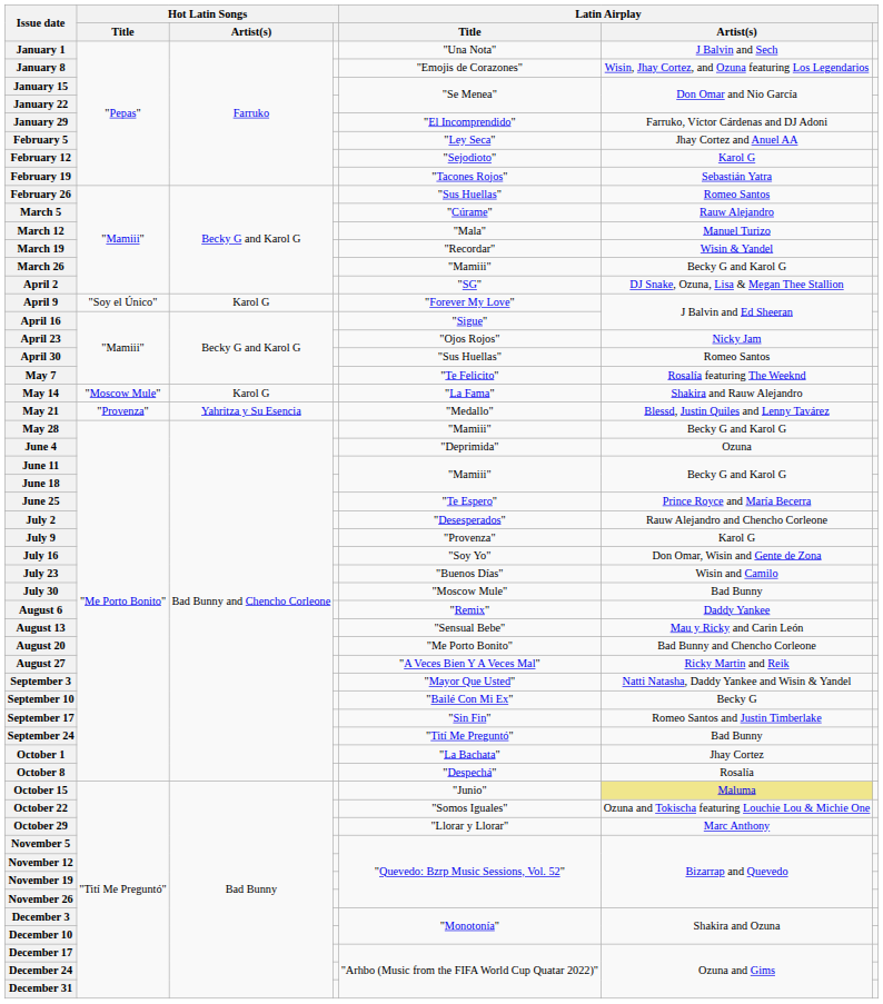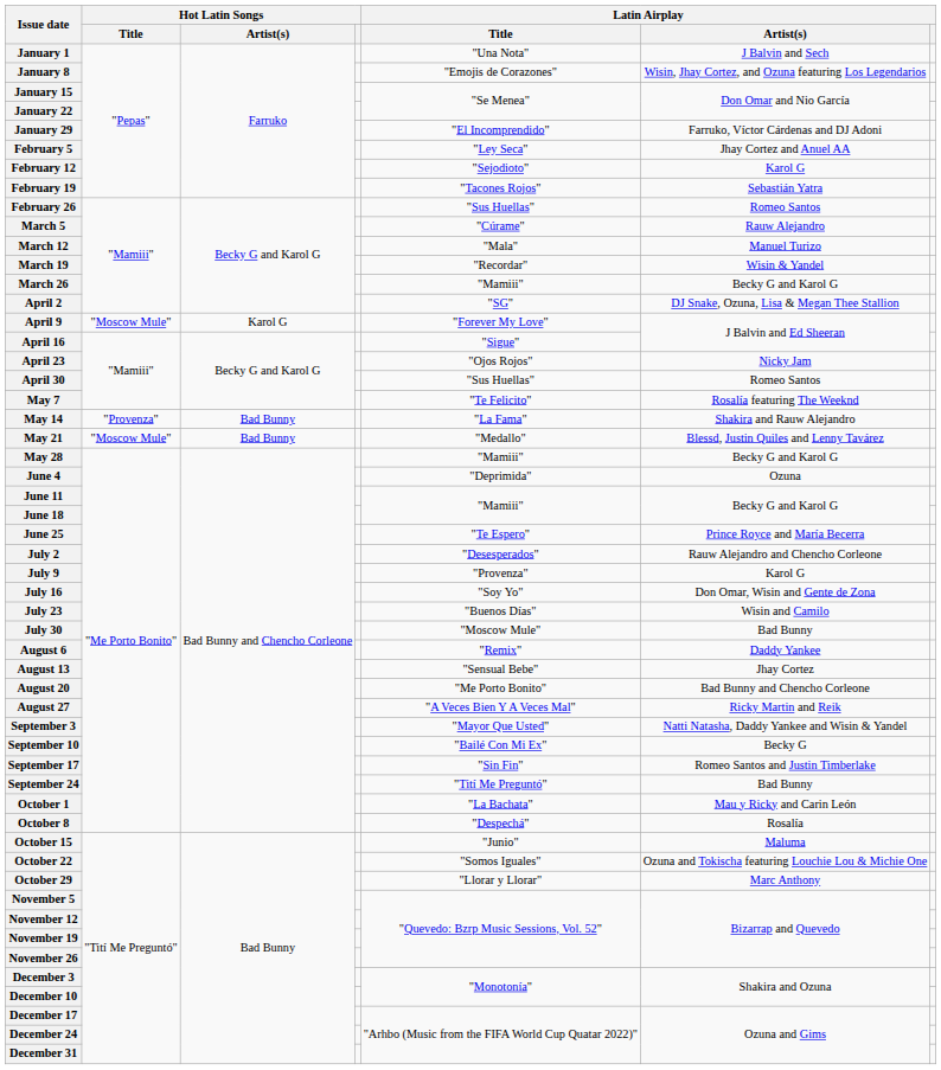 <table class="wikitable plainrowheaders" style="text-align:center">
 <tr>
 <th scope=col rowspan=2>Issue date</th>
 <th scope=col colspan=3>Hot Latin Songs</th>
 <th scope=col colspan=3>Latin Airplay</th>
 </tr>
 <tr>
 <th scope=col>Title</th>
 <th scope=col>Artist(s)</th>
 <th scope=col></th>
 <th scope=col>Title</th>
 <th scope=col>Artist(s)</th>
 <th scope=col></th>
 </tr>
 <tr>
 <th scope="row">January 1</th>
 <td rowspan=8>"<a href='#'>Pepas</a>"</td>
 <td rowspan=8><a href='#'>Farruko</a></td>
 <td></td>
 <td>"Una Nota"</td>
 <td><a href='#'>J Balvin</a> and <a href='#'>Sech</a></td>
 <td></td>
 </tr>
 <tr>
 <th scope="row">January 8</th>
 <td></td>
 <td>"Emojis de Corazones"</td>
 <td><a href='#'>Wisin</a>, <a href='#'>Jhay Cortez</a>, and <a href='#'>Ozuna</a> featuring <a href='#'>Los Legendarios</a></td>
 <td></td>
 </tr>
 <tr>
 <th scope="row">January 15</th>
 <td></td>
 <td rowspan=2>"Se Menea"</td>
 <td rowspan=2><a href='#'>Don Omar</a> and Nio García</td>
 <td></td>
 </tr>
 <tr>
 <th scope="row">January 22</th>
 <td></td>
 <td></td>
 </tr>
 <tr>
 <th scope="row">January 29</th>
 <td></td>
 <td>"<a href='#'>El Incomprendido</a>"</td>
 <td>Farruko, Víctor Cárdenas and DJ Adoni</td>
 <td></td>
 </tr>
 <tr>
 <th scope="row">February 5</th>
 <td></td>
 <td>"<a href='#'>Ley Seca</a>"</td>
 <td>Jhay Cortez and <a href='#'>Anuel AA</a></td>
 <td></td>
 </tr>
 <tr>
 <th scope="row">February 12</th>
 <td></td>
 <td>"<a href='#'>Sejodioto</a>"</td>
 <td><a href='#'>Karol G</a></td>
 <td></td>
 </tr>
 <tr>
 <th scope="row">February 19</th>
 <td></td>
 <td>"<a href='#'>Tacones Rojos</a>"</td>
 <td><a href='#'>Sebastián Yatra</a></td>
 <td></td>
 </tr>
 <tr>
 <th scope="row">February 26</th>
 <td rowspan=6>"<a href='#'>Mamiii</a>"</td>
 <td rowspan=6><a href='#'>Becky G</a> and Karol G</td>
 <td></td>
 <td>"<a href='#'>Sus Huellas</a>"</td>
 <td><a href='#'>Romeo Santos</a></td>
 <td></td>
 </tr>
 <tr>
 <th scope="row">March 5</th>
 <td></td>
 <td>"<a href='#'>Cúrame</a>"</td>
 <td><a href='#'>Rauw Alejandro</a></td>
 <td></td>
 </tr>
 <tr>
 <th scope="row">March 12</th>
 <td></td>
 <td>"Mala"</td>
 <td><a href='#'>Manuel Turizo</a></td>
 <td></td>
 </tr>
 <tr>
 <th scope="row">March 19</th>
 <td></td>
 <td>"Recordar"</td>
 <td><a href='#'>Wisin & Yandel</a></td>
 <td></td>
 </tr>
 <tr>
 <th scope="row">March 26</th>
 <td></td>
 <td>"Mamiii"</td>
 <td>Becky G and Karol G</td>
 <td></td>
 </tr>
 <tr>
 <th scope="row">April 2</th>
 <td></td>
 <td>"<a href='#'>SG</a>"</td>
 <td><a href='#'>DJ Snake</a>, Ozuna, <a href='#'>Lisa</a> & <a href='#'>Megan Thee Stallion</a></td>
 <td></td>
 </tr>
 <tr>
 <th scope="row">April 9</th>
-<td>"Soy el Único"</td>
+<td>"<a href='#'>Moscow Mule</a>"</td>
 <td>Karol G</td>
 <td></td>
 <td>"<a href='#'>Forever My Love</a>"</td>
 <td rowspan=2>J Balvin and <a href='#'>Ed Sheeran</a></td>
 <td></td>
 </tr>
 <tr>
 <th scope="row">April 16</th>
 <td rowspan=4>"Mamiii"</td>
 <td rowspan=4>Becky G and Karol G</td>
 <td></td>
 <td>"<a href='#'>Sigue</a>"</td>
 <td></td>
 </tr>
 <tr>
 <th scope="row">April 23</th>
 <td></td>
 <td>"Ojos Rojos"</td>
 <td><a href='#'>Nicky Jam</a></td>
 <td></td>
 </tr>
 <tr>
 <th scope="row">April 30</th>
 <td></td>
 <td>"Sus Huellas"</td>
 <td>Romeo Santos</td>
 <td></td>
 </tr>
 <tr>
 <th scope="row">May 7</th>
 <td></td>
 <td>"<a href='#'>Te Felicito</a>"</td>
 <td><a href='#'>Rosalía</a> featuring <a href='#'>The Weeknd</a></td>
 <td></td>
 </tr>
 <tr>
 <th scope="row">May 14</th>
-<td>"<a href='#'>Moscow Mule</a>"</td>
-<td>Karol G</td>
+<td>"<a href='#'>Provenza</a>"</td>
+<td><a href='#'>Bad Bunny</a></td>
 <td></td>
 <td>"<a href='#'>La Fama</a>"</td>
 <td><a href='#'>Shakira</a> and Rauw Alejandro</td>
 <td></td>
 </tr>
 <tr>
 <th scope="row">May 21</th>
-<td>"<a href='#'>Provenza</a>"</td>
-<td><a href='#'>Yahritza y Su Esencia</a></td>
+<td>"<a href='#'>Moscow Mule</a>"</td>
+<td><a href='#'>Bad Bunny</a></td>
 <td></td>
 <td>"Medallo"</td>
 <td><a href='#'>Blessd</a>, <a href='#'>Justin Quiles</a> and <a href='#'>Lenny Tavárez</a></td>
 <td></td>
 </tr>
 <tr>
 <th scope="row">May 28</th>
 <td rowspan=20>"<a href='#'>Me Porto Bonito</a>"</td>
 <td rowspan=20>Bad Bunny and <a href='#'>Chencho Corleone</a></td>
 <td></td>
 <td>"Mamiii"</td>
 <td>Becky G and Karol G</td>
 <td></td>
 </tr>
 <tr>
 <th scope="row">June 4</th>
 <td></td>
 <td>"Deprimida"</td>
 <td>Ozuna</td>
 <td></td>
 </tr>
 <tr>
 <th scope="row">June 11</th>
 <td></td>
 <td rowspan=2>"Mamiii"</td>
 <td rowspan=2>Becky G and Karol G</td>
 <td></td>
 </tr>
 <tr>
 <th scope="row">June 18</th>
 <td></td>
 <td></td>
 </tr>
 <tr>
 <th scope="row">June 25</th>
 <td></td>
 <td>"<a href='#'>Te Espero</a>"</td>
 <td><a href='#'>Prince Royce</a> and <a href='#'>María Becerra</a></td>
 <td></td>
 </tr>
 <tr>
 <th scope="row">July 2</th>
 <td></td>
 <td>"<a href='#'>Desesperados</a>"</td>
 <td>Rauw Alejandro and Chencho Corleone</td>
 <td></td>
 </tr>
 <tr>
 <th scope="row">July 9</th>
 <td></td>
 <td>"Provenza"</td>
 <td>Karol G</td>
 <td></td>
 </tr>
 <tr>
 <th scope="row">July 16</th>
 <td></td>
 <td>"Soy Yo"</td>
 <td>Don Omar, Wisin and <a href='#'>Gente de Zona</a></td>
 <td></td>
 </tr>
 <tr>
 <th scope="row">July 23</th>
 <td></td>
 <td>"Buenos Días"</td>
 <td>Wisin and <a href='#'>Camilo</a></td>
 <td></td>
 </tr>
 <tr>
 <th scope="row">July 30</th>
 <td></td>
 <td>"Moscow Mule"</td>
 <td>Bad Bunny</td>
 <td></td>
 </tr>
 <tr>
 <th scope="row">August 6</th>
 <td></td>
 <td>"<a href='#'>Remix</a>"</td>
 <td><a href='#'>Daddy Yankee</a></td>
 <td></td>
 </tr>
 <tr>
 <th scope="row">August 13</th>
 <td></td>
 <td>"Sensual Bebe"</td>
-<td><a href='#'>Mau y Ricky</a> and Carin León</td>
+<td>Jhay Cortez</td>
 <td></td>
 </tr>
 <tr>
 <th scope="row">August 20</th>
 <td></td>
 <td>"Me Porto Bonito"</td>
 <td>Bad Bunny and Chencho Corleone</td>
 <td></td>
 </tr>
 <tr>
 <th scope="row">August 27</th>
 <td></td>
 <td>"<a href='#'>A Veces Bien Y A Veces Mal</a>"</td>
 <td><a href='#'>Ricky Martin</a> and <a href='#'>Reik</a></td>
 <td></td>
 </tr>
 <tr>
 <th scope="row">September 3</th>
 <td></td>
 <td>"<a href='#'>Mayor Que Usted</a>"</td>
 <td><a href='#'>Natti Natasha</a>, Daddy Yankee and Wisin & Yandel</td>
 <td></td>
 </tr>
 <tr>
 <th scope="row">September 10</th>
 <td></td>
 <td>"<a href='#'>Bailé Con Mi Ex</a>"</td>
 <td>Becky G</td>
 <td></td>
 </tr>
 <tr>
 <th scope="row">September 17</th>
 <td></td>
 <td>"<a href='#'>Sin Fin</a>"</td>
 <td>Romeo Santos and <a href='#'>Justin Timberlake</a></td>
 <td></td>
 </tr>
 <tr>
 <th scope="row">September 24</th>
 <td></td>
 <td>"<a href='#'>Tití Me Preguntó</a>"</td>
 <td>Bad Bunny</td>
 <td></td>
 </tr>
 <tr>
 <th scope="row">October 1</th>
 <td></td>
 <td>"<a href='#'>La Bachata</a>"</td>
-<td>Jhay Cortez</td>
+<td><a href='#'>Mau y Ricky</a> and Carin León</td>
 <td></td>
 </tr>
 <tr>
 <th scope="row">October 8</th>
 <td></td>
 <td>"<a href='#'>Despechá</a>"</td>
 <td>Rosalía</td>
 <td></td>
 </tr>
 <tr>
 <th scope="row">October 15</th>
 <td rowspan=12>"Tití Me Preguntó"</td>
 <td rowspan=12>Bad Bunny</td>
 <td></td>
 <td>"Junio"</td>
-<td style="background: khaki;"><a href='#'>Maluma</a></td>
+<td><a href='#'>Maluma</a></td>
 <td></td>
 </tr>
 <tr>
 <th scope="row">October 22</th>
 <td></td>
 <td>"Somos Iguales"</td>
 <td>Ozuna and <a href='#'>Tokischa</a> featuring <a href='#'>Louchie Lou & Michie One</a></td>
 <td></td>
 </tr>
 <tr>
 <th scope="row">October 29</th>
 <td></td>
 <td>"Llorar y Llorar"</td>
 <td><a href='#'>Marc Anthony</a></td>
 <td></td>
 </tr>
 <tr>
 <th scope="row">November 5</th>
 <td></td>
 <td rowspan=4>"<a href='#'>Quevedo: Bzrp Music Sessions, Vol. 52</a>"</td>
 <td rowspan=4><a href='#'>Bizarrap</a> and <a href='#'>Quevedo</a></td>
 <td></td>
 </tr>
 <tr>
 <th scope="row">November 12</th>
 <td></td>
 <td></td>
 </tr>
 <tr>
 <th scope="row">November 19</th>
 <td></td>
 <td></td>
 </tr>
 <tr>
 <th scope="row">November 26</th>
 <td></td>
 <td></td>
 </tr>
 <tr>
 <th scope="row">December 3</th>
 <td></td>
 <td rowspan=2>"<a href='#'>Monotonía</a>"</td>
 <td rowspan=2>Shakira and Ozuna</td>
 <td></td>
 </tr>
 <tr>
 <th scope="row">December 10</th>
 <td></td>
 <td></td>
 </tr>
 <tr>
 <th scope="row">December 17</th>
 <td></td>
 <td rowspan=3>"Arhbo (Music from the FIFA World Cup Quatar 2022)"</td>
 <td rowspan=3>Ozuna and <a href='#'>Gims</a></td>
 <td></td>
 </tr>
 <tr>
 <th scope="row">December 24</th>
 <td></td>
 <td></td>
 </tr>
 <tr>
 <th scope="row">December 31</th>
 <td></td>
 <td></td>
 </tr>
 </table>
